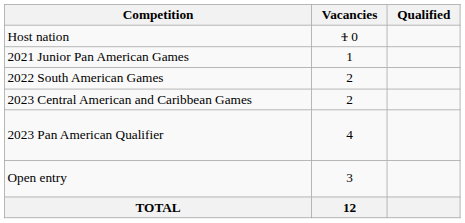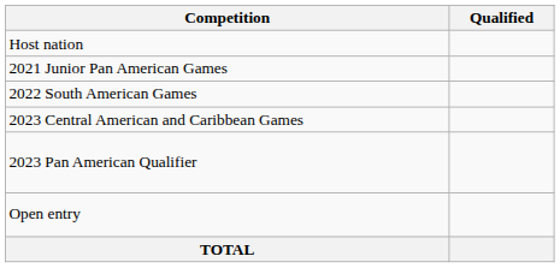 <table class = "wikitable" width=550>
 <tr>
 <th>Competition</th>
-<th>Vacancies</th>
 <th>Qualified</th>
 </tr>
 <tr>
 <td>Host nation</td>
-<td align="center"><s>1</s> 0</td>
 <td><s></s></td>
 </tr>
 <tr>
 <td>2021 Junior Pan American Games</td>
-<td align="center">1</td>
 <td></td>
 </tr>
 <tr>
 <td>2022 South American Games</td>
-<td align="center">2</td>
 <td><br></td>
 </tr>
 <tr>
 <td>2023 Central American and Caribbean Games</td>
-<td align="center">2</td>
 <td><br></td>
 </tr>
 <tr>
 <td>2023 Pan American Qualifier</td>
-<td align="center">4</td>
 <td><br><br><br></td>
 </tr>
 <tr>
 <td>Open entry</td>
-<td align="center">3</td>
 <td><br><br></td>
 </tr>
 <tr>
 <th>TOTAL</th>
-<th>12</th>
 <th></th>
 </tr>
 </table>
